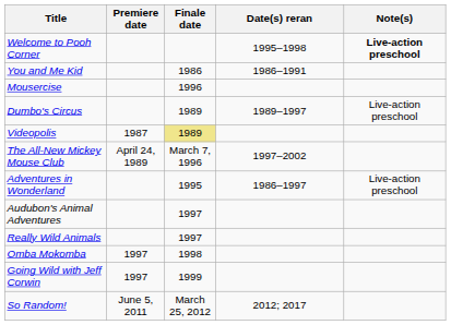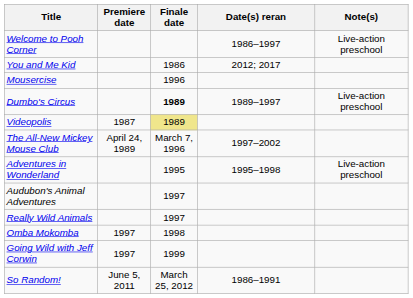 <table class="wikitable plainrowheaders sortable" style="width:75%;text-align:center;">
 <tr>
 <th scope="col" style="width:20%;">Title</th>
 <th scope="col" style="width:10%;">Premiere date</th>
 <th scope="col" style="width:10%;">Finale date</th>
 <th scope="col" style="width:25%;">Date(s) reran</th>
 <th class="unsortable" style="width:20%;">Note(s)</th>
 </tr>
 <tr>
 <td scope="row" style="text-align:left;"><em><a href='#'>Welcome to Pooh Corner</a></em></td>
 <td></td>
 <td></td>
-<td>1995–1998</td>
-<td><strong>Live-action preschool</strong></td>
+<td>1986–1997</td>
+<td>Live-action preschool</td>
 </tr>
 <tr>
 <td scope="row" style="text-align:left;"><em><a href='#'>You and Me Kid</a></em></td>
 <td></td>
 <td>1986</td>
-<td>1986–1991</td>
+<td>2012; 2017</td>
 <td></td>
 </tr>
 <tr>
 <td scope="row" style="text-align:left;"><em><a href='#'>Mousercise</a></em></td>
 <td></td>
 <td>1996</td>
 <td></td>
 </tr>
 <tr>
 <td scope="row" style="text-align:left;"><em><a href='#'>Dumbo's Circus</a></em></td>
 <td></td>
-<td>1989</td>
+<td><strong>1989</strong></td>
 <td>1989–1997</td>
 <td>Live-action preschool</td>
 </tr>
 <tr>
 <td scope="row" style="text-align:left;"><em><a href='#'>Videopolis</a></em></td>
 <td>1987</td>
 <td style="background: khaki;">1989</td>
 <td></td>
 <td></td>
 </tr>
 <tr>
 <td scope="row" style="text-align:left;"><em><a href='#'>The All-New Mickey Mouse Club</a></em></td>
 <td>April 24, 1989</td>
 <td>March 7, 1996</td>
 <td>1997–2002</td>
 <td></td>
 </tr>
 <tr>
 <td scope="row" style="text-align:left;"><em><a href='#'>Adventures in Wonderland</a></em></td>
 <td></td>
 <td>1995</td>
-<td>1986–1997</td>
+<td>1995–1998</td>
 <td>Live-action preschool</td>
 </tr>
 <tr>
 <td scope="row" style="text-align:left;"><em>Audubon's Animal Adventures</em></td>
 <td></td>
 <td>1997</td>
 <td></td>
 <td></td>
 </tr>
 <tr>
 <td scope="row" style="text-align:left;"><em><a href='#'>Really Wild Animals</a></em></td>
 <td></td>
 <td>1997</td>
 <td></td>
 <td></td>
 </tr>
 <tr>
 <td scope="row" style="text-align:left;"><em><a href='#'>Omba Mokomba</a></em></td>
 <td>1997</td>
 <td>1998</td>
 <td></td>
 <td></td>
 </tr>
 <tr>
 <td scope="row" style="text-align:left;"><em><a href='#'>Going Wild with Jeff Corwin</a></em></td>
 <td>1997</td>
 <td>1999</td>
 <td></td>
 <td></td>
 </tr>
 <tr>
 <td scope="row" style="text-align:left;"><em><a href='#'>So Random!</a></em></td>
 <td>June 5, 2011</td>
 <td>March 25, 2012</td>
-<td>2012; 2017</td>
+<td>1986–1991</td>
 <td></td>
 </tr>
 </table>
